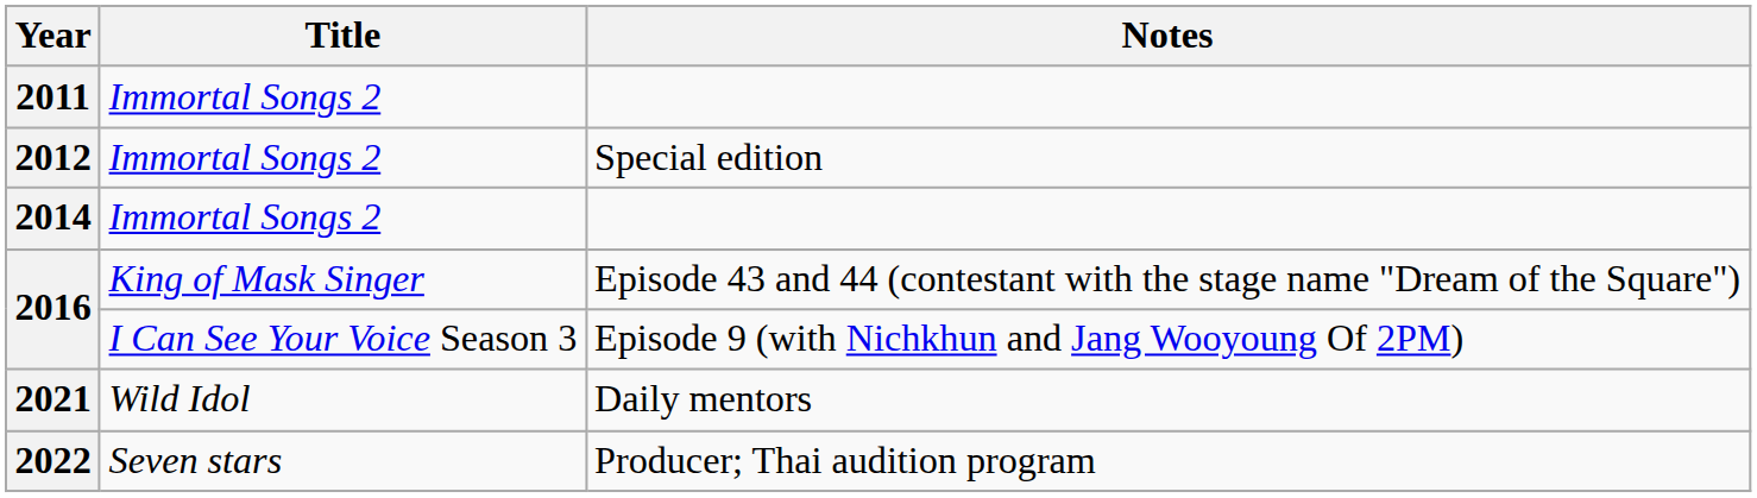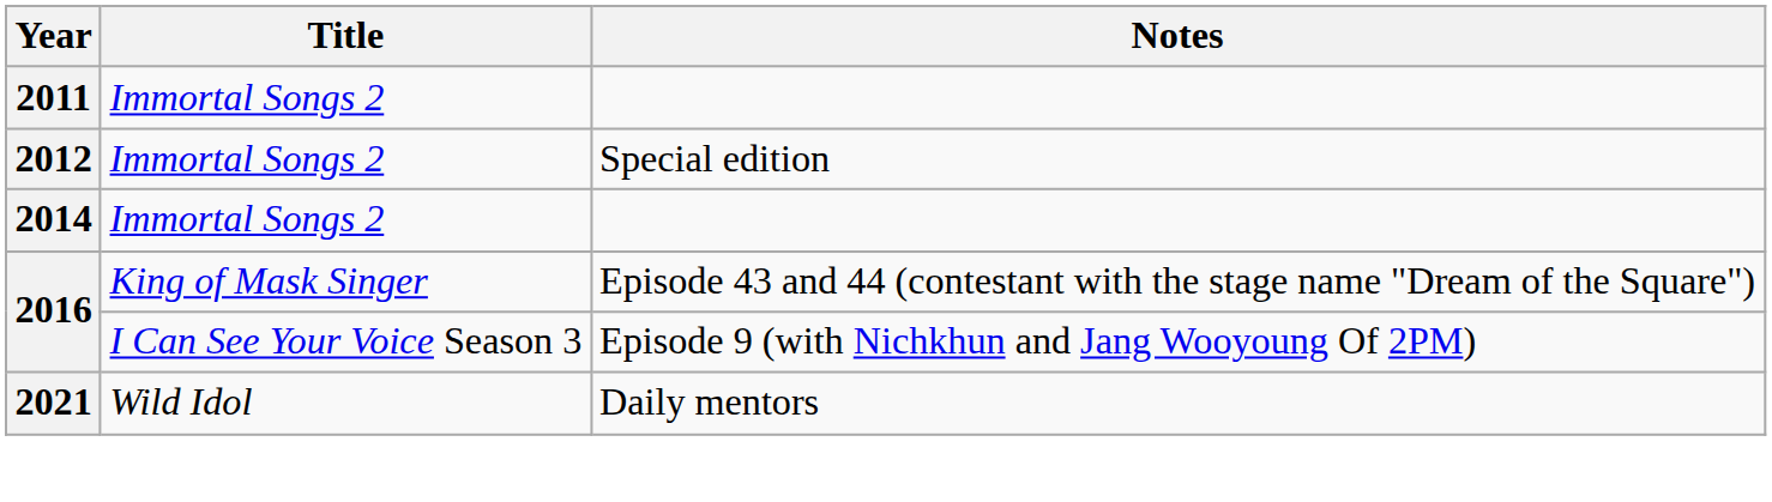 <table class="wikitable plainrowheaders">
 <tr>
 <th scope="col">Year</th>
 <th scope="col">Title</th>
 <th scope="col">Notes</th>
 </tr>
 <tr>
 <th scope="row">2011</th>
 <td><em><a href='#'>Immortal Songs 2</a></em></td>
 <td></td>
 </tr>
 <tr>
 <th scope="row">2012</th>
 <td><em><a href='#'>Immortal Songs 2</a></em></td>
 <td>Special edition</td>
 </tr>
 <tr>
 <th scope="row">2014</th>
 <td><em><a href='#'>Immortal Songs 2</a></em></td>
 <td></td>
 </tr>
 <tr>
 <th scope="row" rowspan="2">2016</th>
 <td><em><a href='#'>King of Mask Singer</a></em></td>
 <td>Episode 43 and 44 (contestant with the stage name "Dream of the Square")</td>
 </tr>
 <tr>
 <td><em><a href='#'>I Can See Your Voice</a></em> Season 3</td>
 <td>Episode 9 (with <a href='#'>Nichkhun</a> and <a href='#'>Jang Wooyoung</a> Of <a href='#'>2PM</a>)</td>
 </tr>
 <tr>
 <th scope="row">2021</th>
 <td><em>Wild Idol</em></td>
 <td>Daily mentors</td>
 </tr>
-<tr>
-<th scope="row">2022</th>
-<td><em>Seven stars</em></td>
-<td>Producer; Thai audition program</td>
-</tr>
 </table>
